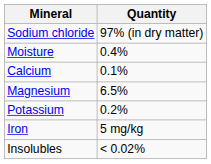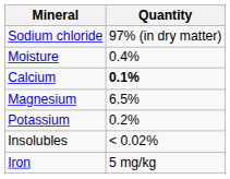 <table class="wikitable">
 <tr>
 <th>Mineral</th>
 <th>Quantity</th>
 </tr>
 <tr>
 <td><a href='#'>Sodium chloride</a></td>
 <td>97% (in dry matter)</td>
 </tr>
 <tr>
 <td><a href='#'>Moisture</a></td>
 <td>0.4%</td>
 </tr>
 <tr>
 <td><a href='#'>Calcium</a></td>
-<td>0.1%</td>
+<td><strong>0.1%</strong></td>
 </tr>
 <tr>
 <td><a href='#'>Magnesium</a></td>
 <td>6.5%</td>
 </tr>
 <tr>
 <td><a href='#'>Potassium</a></td>
 <td>0.2%</td>
 </tr>
 <tr>
+<td>Insolubles</td>
+<td>< 0.02%</td>
+</tr>
+<tr>
 <td><a href='#'>Iron</a></td>
 <td>5 mg/kg</td>
 </tr>
-<tr>
-<td>Insolubles</td>
-<td>< 0.02%</td>
-</tr>
 </table>
